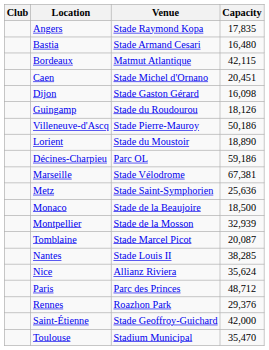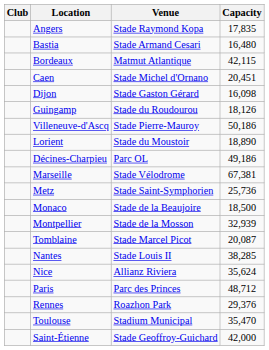 <table class="wikitable sortable">
 <tr>
 <th>Club</th>
 <th>Location</th>
 <th>Venue</th>
 <th>Capacity</th>
 </tr>
 <tr>
 <td></td>
 <td><a href='#'>Angers</a></td>
 <td><a href='#'>Stade Raymond Kopa</a></td>
 <td align="center">17,835</td>
 </tr>
 <tr>
 <td></td>
 <td><a href='#'>Bastia</a></td>
 <td><a href='#'>Stade Armand Cesari</a></td>
 <td align="center">16,480</td>
 </tr>
 <tr>
 <td></td>
 <td><a href='#'>Bordeaux</a></td>
 <td><a href='#'>Matmut Atlantique</a></td>
 <td align="center">42,115</td>
 </tr>
 <tr>
 <td></td>
 <td><a href='#'>Caen</a></td>
 <td><a href='#'>Stade Michel d'Ornano</a></td>
 <td align="center">20,451</td>
 </tr>
 <tr>
 <td></td>
 <td><a href='#'>Dijon</a></td>
 <td><a href='#'>Stade Gaston Gérard</a></td>
 <td align="center">16,098</td>
 </tr>
 <tr>
 <td></td>
 <td><a href='#'>Guingamp</a></td>
 <td><a href='#'>Stade du Roudourou</a></td>
 <td align="center">18,126</td>
 </tr>
 <tr>
 <td></td>
 <td><a href='#'>Villeneuve-d'Ascq</a></td>
 <td><a href='#'>Stade Pierre-Mauroy</a></td>
 <td align="center">50,186</td>
 </tr>
 <tr>
 <td></td>
 <td><a href='#'>Lorient</a></td>
 <td><a href='#'>Stade du Moustoir</a></td>
 <td align="center">18,890</td>
 </tr>
 <tr>
 <td></td>
 <td><a href='#'>Décines-Charpieu</a></td>
 <td><a href='#'>Parc OL</a></td>
-<td align="center">59,186</td>
+<td align="center">49,186</td>
 </tr>
 <tr>
 <td></td>
 <td><a href='#'>Marseille</a></td>
 <td><a href='#'>Stade Vélodrome</a></td>
 <td align="center">67,381</td>
 </tr>
 <tr>
 <td></td>
 <td><a href='#'>Metz</a></td>
 <td><a href='#'>Stade Saint-Symphorien</a></td>
-<td align="center">25,636</td>
+<td align="center">25,736</td>
 </tr>
 <tr>
 <td></td>
 <td> <a href='#'>Monaco</a></td>
 <td><a href='#'>Stade de la Beaujoire</a></td>
 <td align="center">18,500</td>
 </tr>
 <tr>
 <td></td>
 <td><a href='#'>Montpellier</a></td>
 <td><a href='#'>Stade de la Mosson</a></td>
 <td align="center">32,939</td>
 </tr>
 <tr>
 <td></td>
 <td><a href='#'>Tomblaine</a></td>
 <td><a href='#'>Stade Marcel Picot</a></td>
 <td align="center">20,087</td>
 </tr>
 <tr>
 <td></td>
 <td><a href='#'>Nantes</a></td>
 <td><a href='#'>Stade Louis II</a></td>
 <td align="center">38,285</td>
 </tr>
 <tr>
 <td></td>
 <td><a href='#'>Nice</a></td>
 <td><a href='#'>Allianz Riviera</a></td>
 <td align="center">35,624</td>
 </tr>
 <tr>
 <td></td>
 <td><a href='#'>Paris</a></td>
 <td><a href='#'>Parc des Princes</a></td>
 <td align="center">48,712</td>
 </tr>
 <tr>
 <td></td>
 <td><a href='#'>Rennes</a></td>
 <td><a href='#'>Roazhon Park</a></td>
 <td align="center">29,376</td>
 </tr>
 <tr>
 <td></td>
+<td><a href='#'>Toulouse</a></td>
+<td><a href='#'>Stadium Municipal</a></td>
+<td align="center">35,470</td>
+</tr>
+<tr>
+<td></td>
 <td><a href='#'>Saint-Étienne</a></td>
 <td><a href='#'>Stade Geoffroy-Guichard</a></td>
 <td align="center">42,000</td>
 </tr>
-<tr>
-<td></td>
-<td><a href='#'>Toulouse</a></td>
-<td><a href='#'>Stadium Municipal</a></td>
-<td align="center">35,470</td>
-</tr>
 </table>
